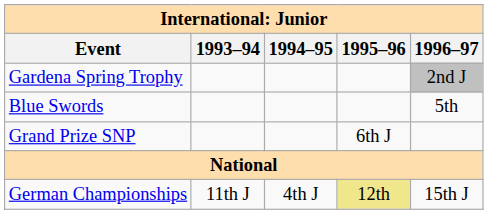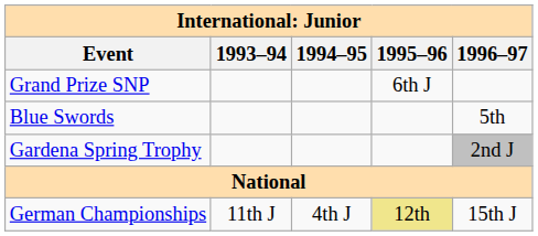 <table class="wikitable" style="text-align:center">
 <tr>
 <th style="background-color: #ffdead; " colspan=5 align=center>International: Junior</th>
 </tr>
 <tr>
 <th>Event</th>
 <th>1993–94</th>
 <th>1994–95</th>
 <th>1995–96</th>
 <th>1996–97</th>
 </tr>
 <tr>
-<td align=left><a href='#'>Gardena Spring Trophy</a></td>
+<td align=left><a href='#'>Grand Prize SNP</a></td>
 <td></td>
 <td></td>
+<td>6th J</td>
 <td></td>
-<td bgcolor=silver>2nd J</td>
 </tr>
 <tr>
 <td align=left><a href='#'>Blue Swords</a></td>
 <td></td>
 <td></td>
 <td></td>
 <td>5th</td>
 </tr>
 <tr>
-<td align=left><a href='#'>Grand Prize SNP</a></td>
+<td align=left><a href='#'>Gardena Spring Trophy</a></td>
 <td></td>
 <td></td>
-<td>6th J</td>
 <td></td>
+<td bgcolor=silver>2nd J</td>
 </tr>
 <tr>
 <th style="background-color: #ffdead; " colspan=5 align=center>National</th>
 </tr>
 <tr>
 <td align=left><a href='#'>German Championships</a></td>
 <td>11th J</td>
 <td>4th J</td>
 <td style="background: khaki;">12th</td>
 <td>15th J</td>
 </tr>
 </table>
